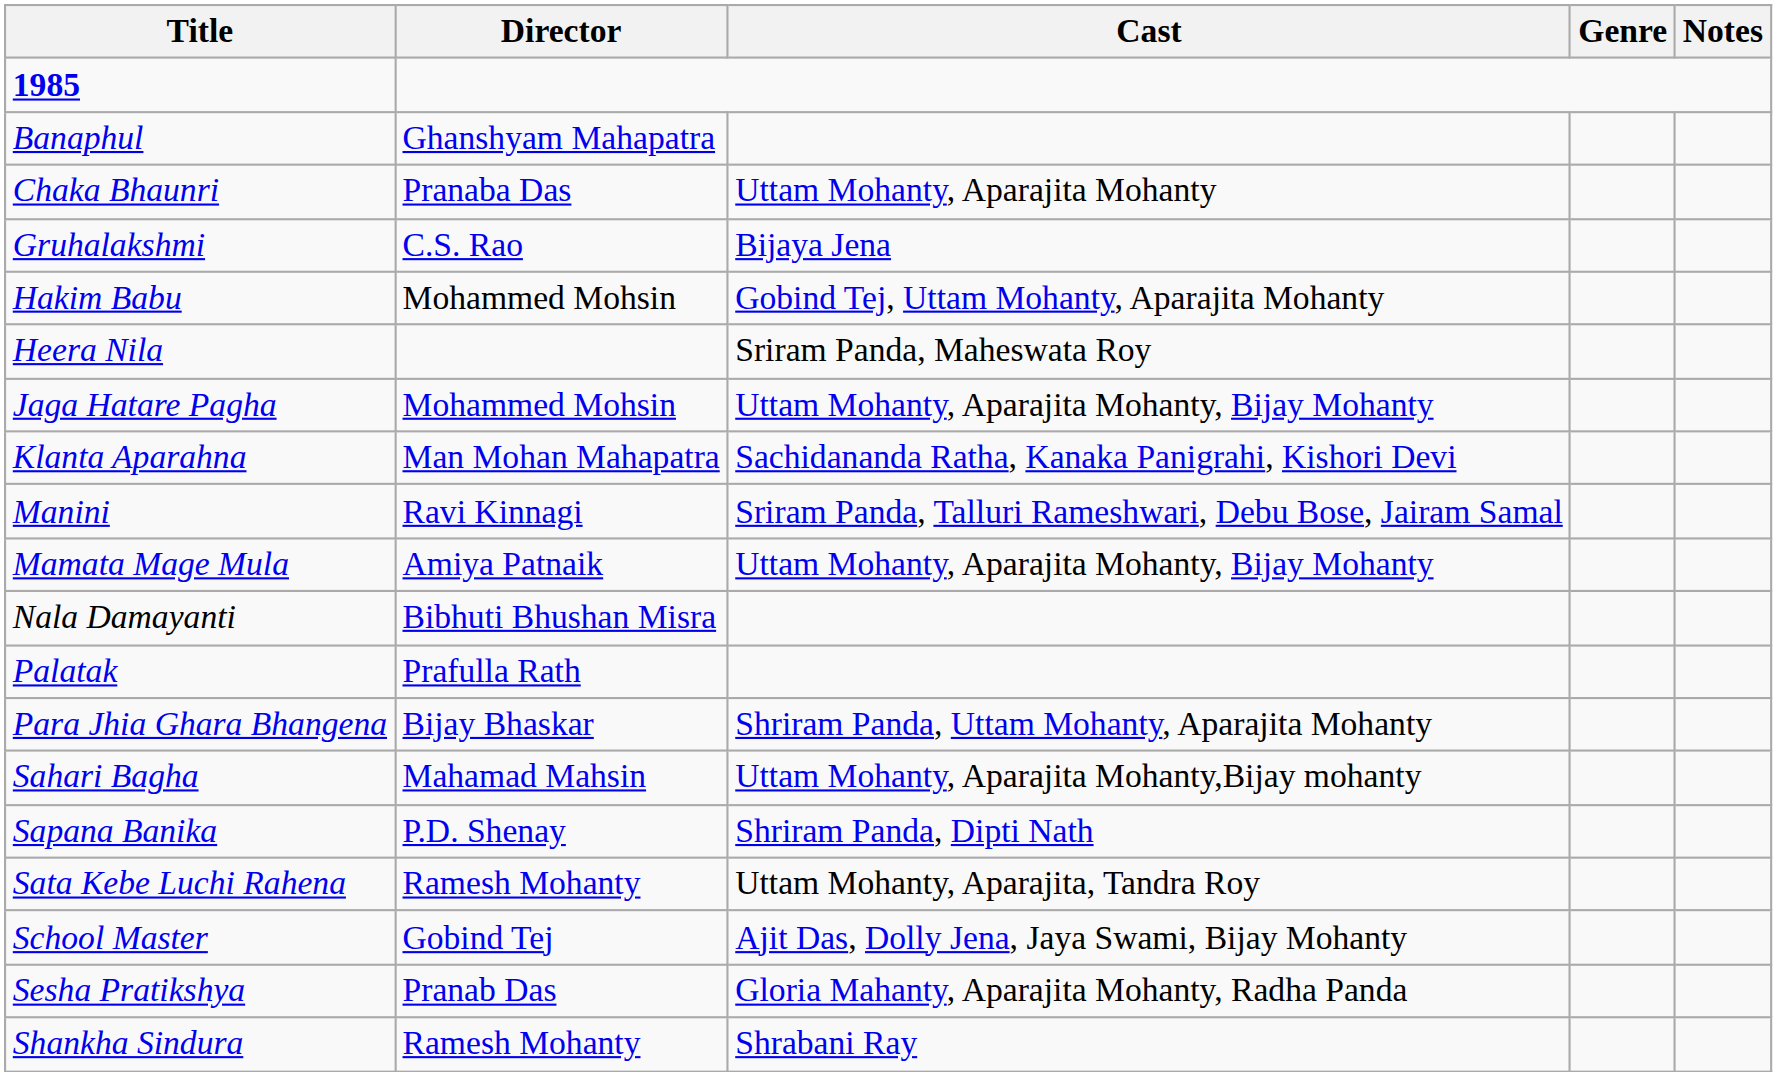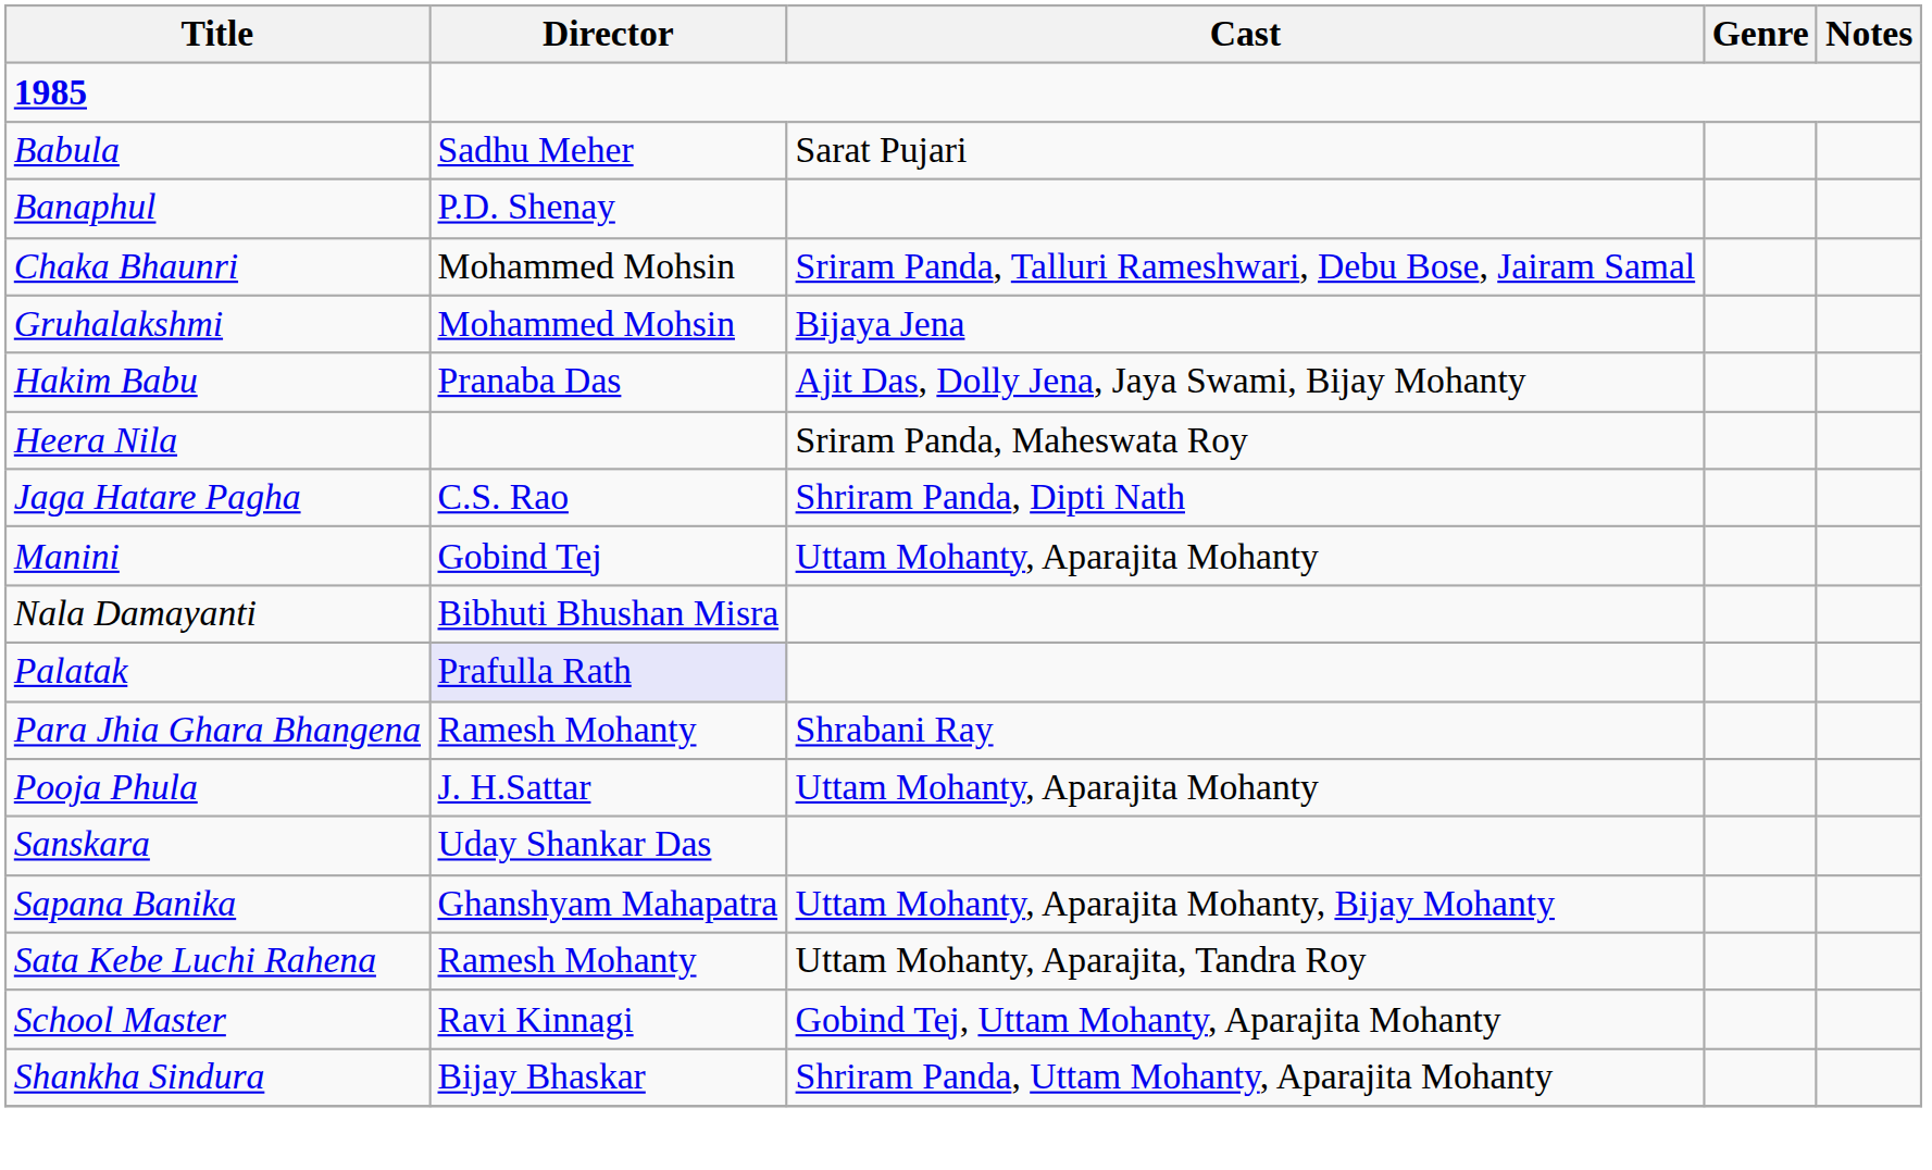 <table class="wikitable sortable">
 <tr>
 <th>Title</th>
 <th>Director</th>
 <th>Cast</th>
 <th>Genre</th>
 <th>Notes</th>
 </tr>
 <tr>
 <td><strong><a href='#'>1985</a></strong></td>
 </tr>
 <tr>
+<td><em><a href='#'>Babula</a></em></td>
+<td><a href='#'>Sadhu Meher</a></td>
+<td>Sarat Pujari</td>
+<td></td>
+<td></td>
+</tr>
+<tr>
 <td><em><a href='#'>Banaphul</a></em></td>
-<td><a href='#'>Ghanshyam Mahapatra</a></td>
+<td><a href='#'>P.D. Shenay</a></td>
 <td></td>
 <td></td>
 <td></td>
 </tr>
 <tr>
 <td><em><a href='#'>Chaka Bhaunri</a></em></td>
-<td><a href='#'>Pranaba Das</a></td>
-<td><a href='#'>Uttam Mohanty</a>, Aparajita Mohanty</td>
+<td>Mohammed Mohsin</td>
+<td><a href='#'>Sriram Panda</a>, <a href='#'>Talluri Rameshwari</a>, <a href='#'>Debu Bose</a>, <a href='#'>Jairam Samal</a></td>
 <td></td>
 <td></td>
 </tr>
 <tr>
 <td><em><a href='#'>Gruhalakshmi</a></em></td>
-<td><a href='#'>C.S. Rao</a></td>
+<td><a href='#'>Mohammed Mohsin</a></td>
 <td><a href='#'>Bijaya Jena</a></td>
 <td></td>
 <td></td>
 </tr>
 <tr>
 <td><em><a href='#'>Hakim Babu</a></em></td>
-<td>Mohammed Mohsin</td>
-<td><a href='#'>Gobind Tej</a>, <a href='#'>Uttam Mohanty</a>, Aparajita Mohanty</td>
+<td><a href='#'>Pranaba Das</a></td>
+<td><a href='#'>Ajit Das</a>, <a href='#'>Dolly Jena</a>, Jaya Swami, Bijay Mohanty</td>
 <td></td>
 <td></td>
 </tr>
 <tr>
 <td><em><a href='#'>Heera Nila</a></em></td>
 <td></td>
 <td>Sriram Panda, Maheswata Roy</td>
 <td></td>
 <td></td>
 </tr>
 <tr>
 <td><em><a href='#'>Jaga Hatare Pagha</a></em></td>
-<td><a href='#'>Mohammed Mohsin</a></td>
-<td><a href='#'>Uttam Mohanty</a>, Aparajita Mohanty, <a href='#'>Bijay Mohanty</a></td>
-<td></td>
-<td></td>
-</tr>
-<tr>
-<td><em><a href='#'>Klanta Aparahna</a></em></td>
-<td><a href='#'>Man Mohan Mahapatra</a></td>
-<td><a href='#'>Sachidananda Ratha</a>, <a href='#'>Kanaka Panigrahi</a>, <a href='#'>Kishori Devi</a></td>
+<td><a href='#'>C.S. Rao</a></td>
+<td><a href='#'>Shriram Panda</a>, <a href='#'>Dipti Nath</a></td>
 <td></td>
 <td></td>
 </tr>
 <tr>
 <td><em><a href='#'>Manini</a></em></td>
-<td><a href='#'>Ravi Kinnagi</a></td>
-<td><a href='#'>Sriram Panda</a>, <a href='#'>Talluri Rameshwari</a>, <a href='#'>Debu Bose</a>, <a href='#'>Jairam Samal</a></td>
-<td></td>
-<td></td>
-</tr>
-<tr>
-<td><em><a href='#'>Mamata Mage Mula</a></em></td>
-<td><a href='#'>Amiya Patnaik</a></td>
-<td><a href='#'>Uttam Mohanty</a>, Aparajita Mohanty, <a href='#'>Bijay Mohanty</a></td>
+<td><a href='#'>Gobind Tej</a></td>
+<td><a href='#'>Uttam Mohanty</a>, Aparajita Mohanty</td>
 <td></td>
 <td></td>
 </tr>
 <tr>
 <td><em>Nala Damayanti</em> </td>
 <td><a href='#'>Bibhuti Bhushan Misra</a></td>
 <td></td>
 <td></td>
 <td></td>
 </tr>
 <tr>
 <td><em><a href='#'>Palatak</a></em></td>
-<td><a href='#'>Prafulla Rath</a></td>
+<td style="background: lavender;"><a href='#'>Prafulla Rath</a></td>
 <td></td>
 <td></td>
 <td></td>
 </tr>
 <tr>
 <td><em><a href='#'>Para Jhia Ghara Bhangena</a></em> </td>
-<td><a href='#'>Bijay Bhaskar</a></td>
-<td><a href='#'>Shriram Panda</a>, <a href='#'>Uttam Mohanty</a>, Aparajita Mohanty</td>
+<td><a href='#'>Ramesh Mohanty</a></td>
+<td><a href='#'>Shrabani Ray</a></td>
 <td></td>
 <td></td>
 </tr>
 <tr>
-<td><em><a href='#'>Sahari Bagha</a></em> </td>
-<td><a href='#'>Mahamad Mahsin</a></td>
-<td><a href='#'>Uttam Mohanty</a>, Aparajita Mohanty,Bijay mohanty</td>
+<td><em><a href='#'>Pooja Phula</a></em> </td>
+<td><a href='#'>J. H.Sattar</a></td>
+<td><a href='#'>Uttam Mohanty</a>, Aparajita Mohanty</td>
+<td></td>
+<td></td>
+</tr>
+<tr>
+<td><em><a href='#'>Sanskara</a></em></td>
+<td><a href='#'>Uday Shankar Das</a></td>
+<td></td>
 <td></td>
 <td></td>
 </tr>
 <tr>
 <td><em><a href='#'>Sapana Banika</a></em> </td>
-<td><a href='#'>P.D. Shenay</a></td>
-<td><a href='#'>Shriram Panda</a>, <a href='#'>Dipti Nath</a></td>
+<td><a href='#'>Ghanshyam Mahapatra</a></td>
+<td><a href='#'>Uttam Mohanty</a>, Aparajita Mohanty, <a href='#'>Bijay Mohanty</a></td>
 <td></td>
 <td></td>
 </tr>
 <tr>
 <td><em><a href='#'>Sata Kebe Luchi Rahena</a></em> </td>
 <td><a href='#'>Ramesh Mohanty</a></td>
 <td>Uttam Mohanty, Aparajita, Tandra Roy</td>
 <td></td>
 <td></td>
 </tr>
 <tr>
 <td><em><a href='#'>School Master</a></em> </td>
-<td><a href='#'>Gobind Tej</a></td>
-<td><a href='#'>Ajit Das</a>, <a href='#'>Dolly Jena</a>, Jaya Swami, Bijay Mohanty</td>
-<td></td>
-<td></td>
-</tr>
-<tr>
-<td><em><a href='#'>Sesha Pratikshya</a></em></td>
-<td><a href='#'>Pranab Das</a></td>
-<td><a href='#'>Gloria Mahanty</a>, Aparajita Mohanty, Radha Panda</td>
+<td><a href='#'>Ravi Kinnagi</a></td>
+<td><a href='#'>Gobind Tej</a>, <a href='#'>Uttam Mohanty</a>, Aparajita Mohanty</td>
 <td></td>
 <td></td>
 </tr>
 <tr>
 <td><em><a href='#'>Shankha Sindura</a></em> </td>
-<td><a href='#'>Ramesh Mohanty</a></td>
-<td><a href='#'>Shrabani Ray</a></td>
+<td><a href='#'>Bijay Bhaskar</a></td>
+<td><a href='#'>Shriram Panda</a>, <a href='#'>Uttam Mohanty</a>, Aparajita Mohanty</td>
 <td></td>
 <td></td>
 </tr>
 <tr>
 </tr>
 </table>
